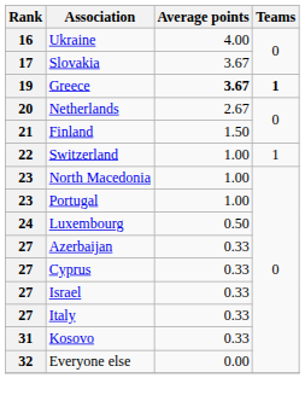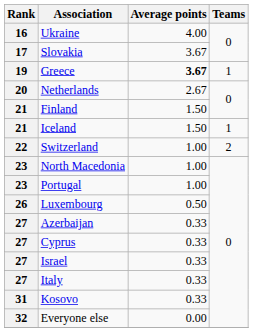 <table class="wikitable">
 <tr>
 <th>Rank</th>
 <th>Association</th>
 <th>Average points</th>
 <th>Teams</th>
 </tr>
 <tr>
 <th>16</th>
 <td> <a href='#'>Ukraine</a></td>
 <td align=right>4.00</td>
 <td rowspan="2" align="center">0</td>
 </tr>
 <tr>
 <th>17</th>
 <td> <a href='#'>Slovakia</a></td>
 <td align=right>3.67</td>
 </tr>
 <tr>
 <th>19</th>
 <td> <a href='#'>Greece</a></td>
 <td align=right><strong>3.67</strong></td>
-<td rowspan="1" align="center"><strong>1</strong></td>
+<td rowspan="1" align="center">1</td>
 </tr>
 <tr>
 <th>20</th>
 <td> <a href='#'>Netherlands</a></td>
 <td align=right>2.67</td>
 <td rowspan="2" align="center">0</td>
 </tr>
 <tr>
 <th>21</th>
 <td> <a href='#'>Finland</a></td>
 <td align=right>1.50</td>
 </tr>
 <tr>
+<th>21</th>
+<td> <a href='#'>Iceland</a></td>
+<td align="right">1.50</td>
+<td rowspan="1" align="center">1</td>
+</tr>
+<tr>
 <th>22</th>
 <td> <a href='#'>Switzerland</a></td>
 <td align="right">1.00</td>
-<td rowspan="1" align="center">1</td>
+<td rowspan="1" align="center">2</td>
 </tr>
 <tr>
 <th>23</th>
 <td> <a href='#'>North Macedonia</a></td>
 <td align="right">1.00</td>
 <td rowspan="9" align="center">0</td>
 </tr>
 <tr>
 <th>23</th>
 <td> <a href='#'>Portugal</a></td>
 <td align=right>1.00</td>
 </tr>
 <tr>
-<th>24</th>
+<th>26</th>
 <td> <a href='#'>Luxembourg</a></td>
 <td align=right>0.50</td>
 </tr>
 <tr>
 <th>27</th>
 <td> <a href='#'>Azerbaijan</a></td>
 <td align=right>0.33</td>
 </tr>
 <tr>
 <th>27</th>
 <td> <a href='#'>Cyprus</a></td>
 <td align="right">0.33</td>
 </tr>
 <tr>
 <th>27</th>
 <td> <a href='#'>Israel</a></td>
 <td align="right">0.33</td>
 </tr>
 <tr>
 <th>27</th>
 <td> <a href='#'>Italy</a></td>
 <td align="right">0.33</td>
 </tr>
 <tr>
 <th>31</th>
 <td> <a href='#'>Kosovo</a></td>
 <td align="right">0.33</td>
 </tr>
 <tr>
 <th>32</th>
 <td> Everyone else</td>
 <td align="right">0.00</td>
 </tr>
 <tr>
 </tr>
 </table>
